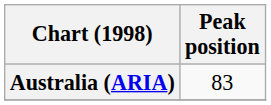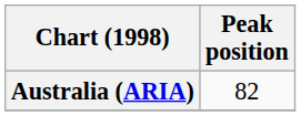 <table class="wikitable sortable plainrowheaders">
 <tr>
 <th scope="col">Chart (1998)</th>
 <th scope="col">Peak<br>position</th>
 </tr>
 <tr>
 <th scope="row">Australia (<a href='#'>ARIA</a>)</th>
-<td align="center">83</td>
+<td align="center">82</td>
 </tr>
 <tr>
 </tr>
 <tr>
 </tr>
 <tr>
 </tr>
 <tr>
 </tr>
 </table>
